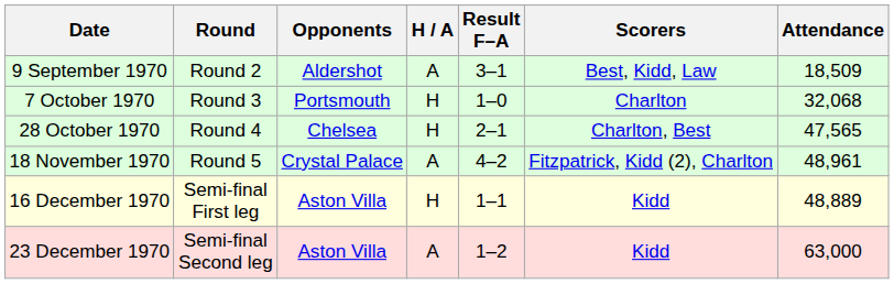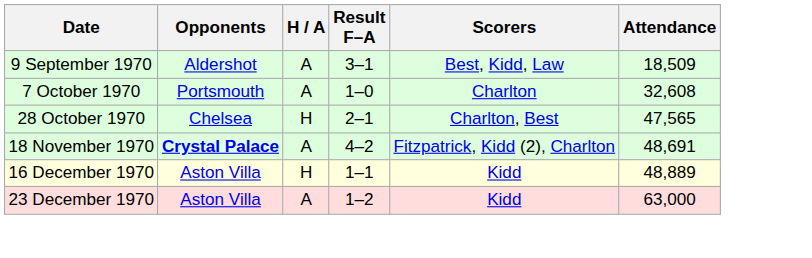 <table class="wikitable" style="text-align:center">
 <tr>
 <th>Date</th>
-<th>Round</th>
 <th>Opponents</th>
 <th>H / A</th>
 <th>Result<br>F–A</th>
 <th>Scorers</th>
 <th>Attendance</th>
 </tr>
 <tr bgcolor="#ddffdd">
 <td>9 September 1970</td>
-<td>Round 2</td>
 <td><a href='#'>Aldershot</a></td>
 <td>A</td>
 <td>3–1</td>
 <td><a href='#'>Best</a>, <a href='#'>Kidd</a>, <a href='#'>Law</a></td>
 <td>18,509</td>
 </tr>
 <tr bgcolor="#ddffdd">
 <td>7 October 1970</td>
-<td>Round 3</td>
 <td><a href='#'>Portsmouth</a></td>
-<td>H</td>
+<td>A</td>
 <td>1–0</td>
 <td><a href='#'>Charlton</a></td>
-<td>32,068</td>
+<td>32,608</td>
 </tr>
 <tr bgcolor="#ddffdd">
 <td>28 October 1970</td>
-<td>Round 4</td>
 <td><a href='#'>Chelsea</a></td>
 <td>H</td>
 <td>2–1</td>
 <td><a href='#'>Charlton</a>, <a href='#'>Best</a></td>
 <td>47,565</td>
 </tr>
 <tr bgcolor="#ddffdd">
 <td>18 November 1970</td>
-<td>Round 5</td>
-<td><a href='#'>Crystal Palace</a></td>
+<td><strong><a href='#'>Crystal Palace</a></strong></td>
 <td>A</td>
 <td>4–2</td>
 <td><a href='#'>Fitzpatrick</a>, <a href='#'>Kidd</a> (2), <a href='#'>Charlton</a></td>
-<td>48,961</td>
+<td>48,691</td>
 </tr>
 <tr bgcolor="#ffffdd">
 <td>16 December 1970</td>
-<td>Semi-final<br>First leg</td>
 <td><a href='#'>Aston Villa</a></td>
 <td>H</td>
 <td>1–1</td>
 <td><a href='#'>Kidd</a></td>
 <td>48,889</td>
 </tr>
 <tr bgcolor="#ffdddd">
 <td>23 December 1970</td>
-<td>Semi-final<br>Second leg</td>
 <td><a href='#'>Aston Villa</a></td>
 <td>A</td>
 <td>1–2</td>
 <td><a href='#'>Kidd</a></td>
 <td>63,000</td>
 </tr>
 </table>
